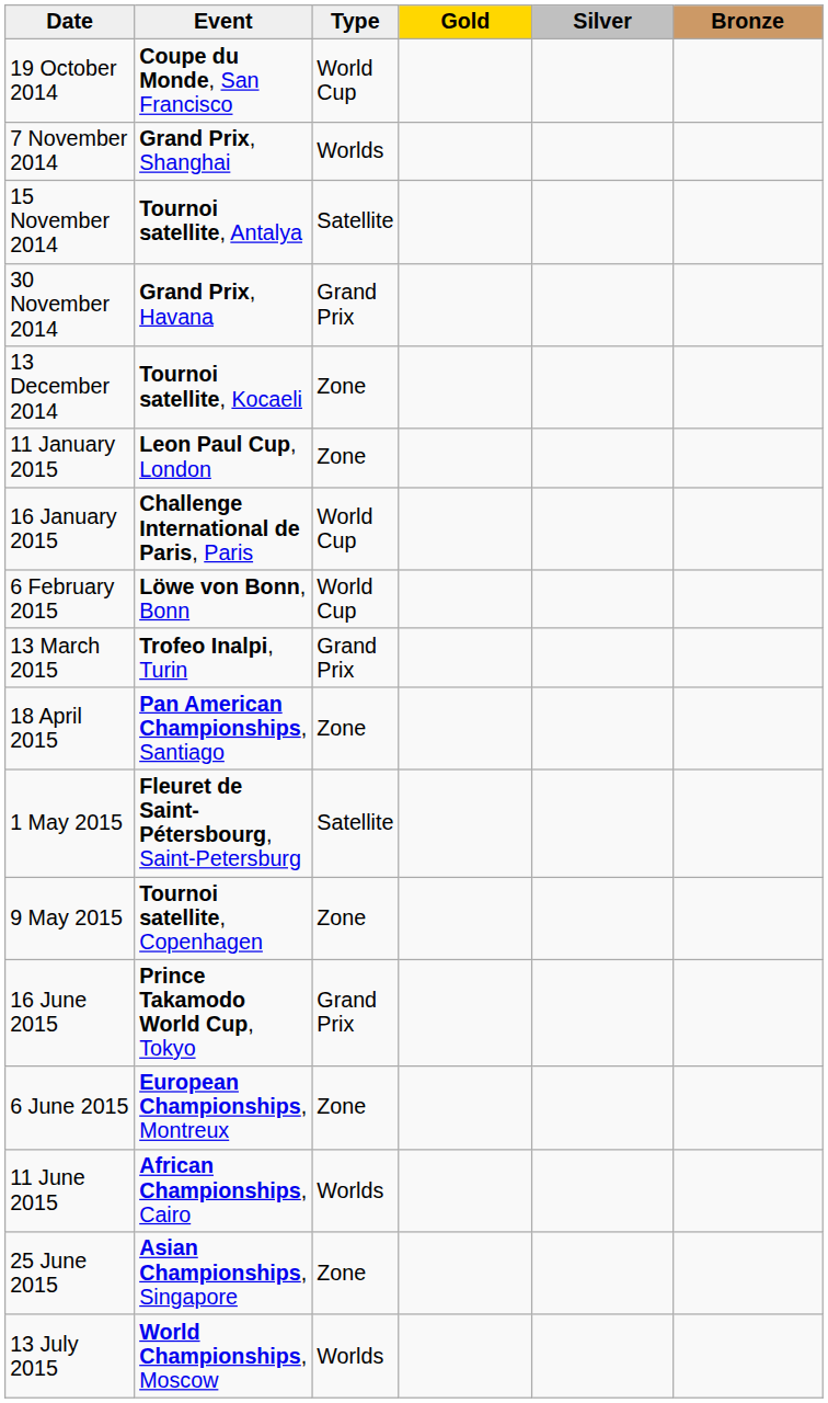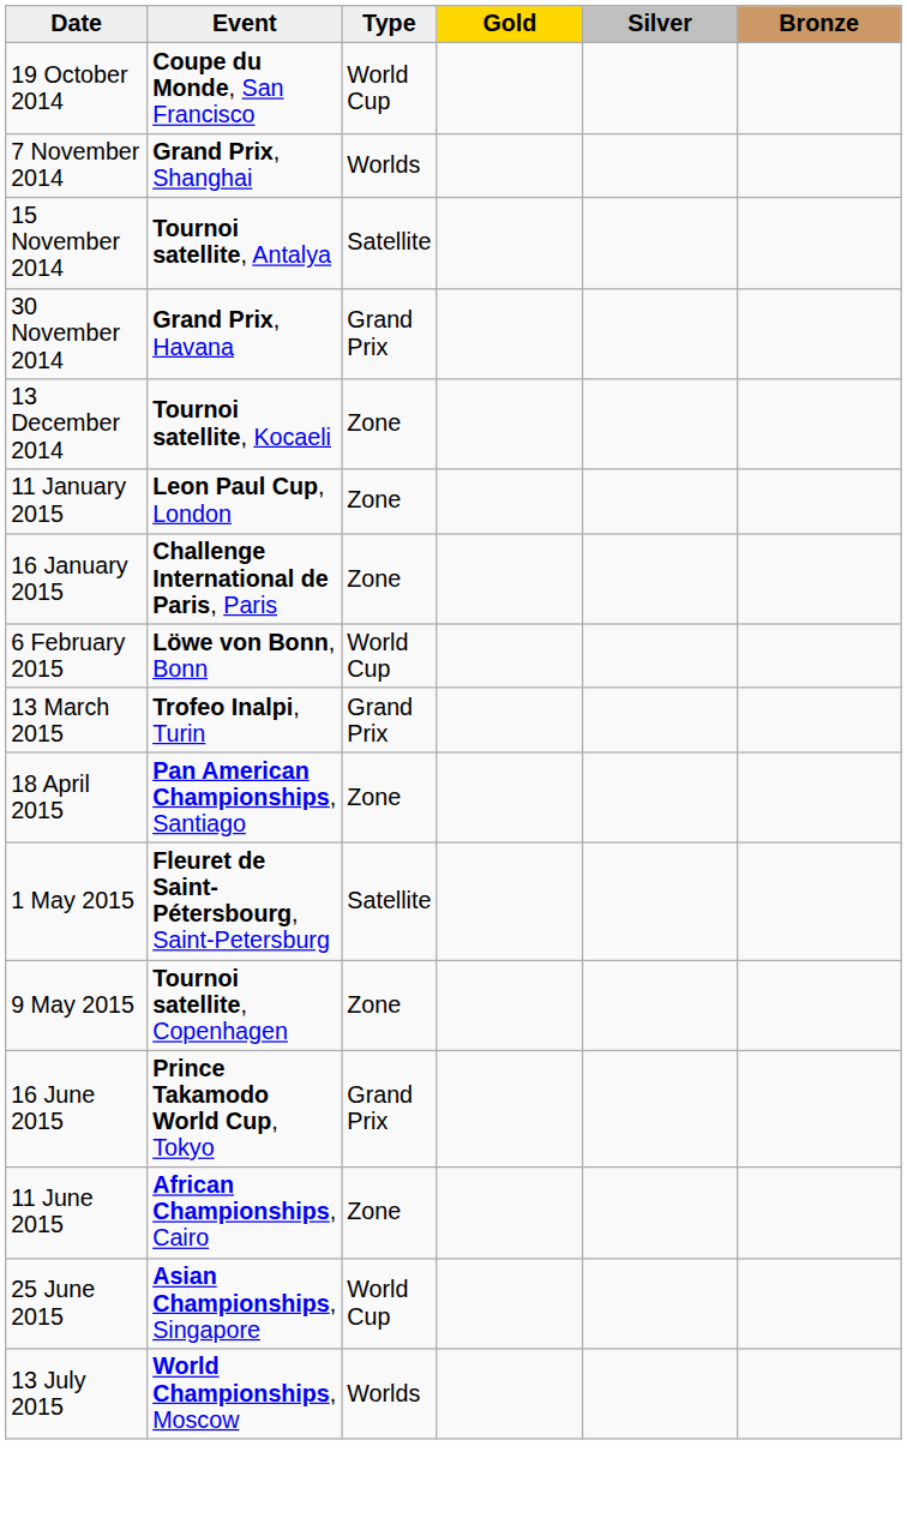 <table class="wikitable plainrowheaders" border="1" style="font-size:100%">
 <tr align=center>
 <th scope=col style="width:120px; background: #efefef;">Date</th>
 <th scope=col style="background: #efefef;">Event</th>
 <th scope=col style="background: #efefef;">Type</th>
 <th scope=col colspan=1 style="width:210px; background: gold;">Gold</th>
 <th scope=col colspan=1 style="width:210px; background: silver;">Silver</th>
 <th scope=col colspan=1 style="width:210px; background: #cc9966;">Bronze</th>
 </tr>
 <tr>
 <td>19 October 2014</td>
 <td><strong>Coupe du Monde</strong>, <a href='#'>San Francisco</a></td>
 <td>World Cup</td>
 <td></td>
 <td></td>
 <td><br></td>
 </tr>
 <tr>
 <td>7 November 2014</td>
 <td><strong>Grand Prix</strong>, <a href='#'>Shanghai</a></td>
 <td>Worlds</td>
 <td></td>
 <td></td>
 <td><br></td>
 </tr>
 <tr>
 <td>15 November 2014</td>
 <td><strong>Tournoi satellite</strong>, <a href='#'>Antalya</a></td>
 <td>Satellite</td>
 <td></td>
 <td></td>
 <td><br></td>
 </tr>
 <tr>
 <td>30 November 2014</td>
 <td><strong>Grand Prix</strong>, <a href='#'>Havana</a></td>
 <td>Grand Prix</td>
 <td></td>
 <td></td>
 <td><br></td>
 </tr>
 <tr>
 <td>13 December 2014</td>
 <td><strong>Tournoi satellite</strong>, <a href='#'>Kocaeli</a></td>
 <td>Zone</td>
 <td></td>
 <td></td>
 <td><br></td>
 </tr>
 <tr>
 <td>11 January 2015</td>
 <td><strong>Leon Paul Cup</strong>, <a href='#'>London</a></td>
 <td>Zone</td>
 <td></td>
 <td></td>
 <td><br></td>
 </tr>
 <tr>
 <td>16 January 2015</td>
 <td><strong>Challenge International de Paris</strong>, <a href='#'>Paris</a></td>
-<td>World Cup</td>
+<td>Zone</td>
 <td></td>
 <td></td>
 <td><br></td>
 </tr>
 <tr>
 <td>6 February 2015</td>
 <td><strong>Löwe von Bonn</strong>, <a href='#'>Bonn</a></td>
 <td>World Cup</td>
 <td></td>
 <td></td>
 <td><br></td>
 </tr>
 <tr>
 <td>13 March 2015</td>
 <td><strong>Trofeo Inalpi</strong>, <a href='#'>Turin</a></td>
 <td>Grand Prix</td>
 <td></td>
 <td></td>
 <td><br></td>
 </tr>
 <tr>
 <td>18 April 2015</td>
 <td><strong><a href='#'>Pan American Championships</a></strong>, <a href='#'>Santiago</a></td>
 <td>Zone</td>
 <td></td>
 <td></td>
 <td><br></td>
 </tr>
 <tr>
 <td>1 May 2015</td>
 <td><strong>Fleuret de Saint-Pétersbourg</strong>, <a href='#'>Saint-Petersburg</a></td>
 <td>Satellite</td>
 <td></td>
 <td></td>
 <td><br></td>
 </tr>
 <tr>
 <td>9 May 2015</td>
 <td><strong>Tournoi satellite</strong>, <a href='#'>Copenhagen</a></td>
 <td>Zone</td>
 <td></td>
 <td></td>
 <td><br></td>
 </tr>
 <tr>
 <td>16 June 2015</td>
 <td><strong>Prince Takamodo World Cup</strong>, <a href='#'>Tokyo</a></td>
 <td>Grand Prix</td>
 <td></td>
 <td></td>
 <td><br></td>
 </tr>
 <tr>
-<td>6 June 2015</td>
-<td><strong><a href='#'>European Championships</a></strong>, <a href='#'>Montreux</a></td>
-<td>Zone</td>
-<td></td>
-<td></td>
-<td><br></td>
-</tr>
-<tr>
 <td>11 June 2015</td>
 <td><strong><a href='#'>African Championships</a></strong>, <a href='#'>Cairo</a></td>
-<td>Worlds</td>
+<td>Zone</td>
 <td></td>
 <td></td>
 <td><br></td>
 </tr>
 <tr>
 <td>25 June 2015</td>
 <td><strong><a href='#'>Asian Championships</a></strong>, <a href='#'>Singapore</a></td>
-<td>Zone</td>
+<td>World Cup</td>
 <td></td>
 <td></td>
 <td><br></td>
 </tr>
 <tr>
 <td>13 July 2015</td>
 <td><strong><a href='#'>World Championships</a></strong>, <a href='#'>Moscow</a></td>
 <td>Worlds</td>
 <td></td>
 <td></td>
 <td><br></td>
 </tr>
 </table>
